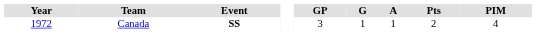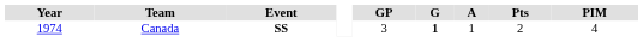 <table border="0" cellpadding="1" cellspacing="0" style="text-align:center; width:50em">
 <tr ALIGN="centre" bgcolor="#e0e0e0">
 <th>Year</th>
 <th>Team</th>
 <th>Event</th>
 <th rowspan="99" bgcolor="#ffffff"> </th>
 <th>GP</th>
 <th>G</th>
 <th>A</th>
 <th>Pts</th>
 <th>PIM</th>
 </tr>
 <tr>
-<td><a href='#'>1972</a></td>
+<td><a href='#'>1974</a></td>
 <td><a href='#'>Canada</a></td>
 <td><strong>SS</strong></td>
 <td>3</td>
-<td>1</td>
+<td><strong>1</strong></td>
 <td>1</td>
 <td>2</td>
 <td>4</td>
 </tr>
 </table>
